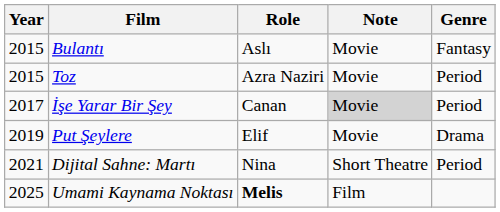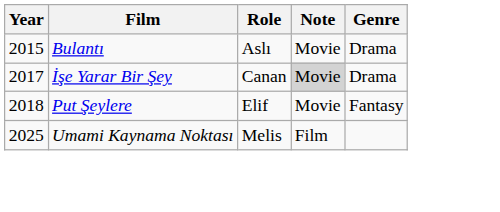 <table class="wikitable" style="font-size:90%;">
 <tr>
 <th>Year</th>
 <th>Film</th>
 <th>Role</th>
 <th>Note</th>
 <th>Genre</th>
 </tr>
 <tr>
 <td>2015</td>
 <td><em><a href='#'>Bulantı</a></em></td>
 <td>Aslı</td>
 <td>Movie</td>
-<td>Fantasy</td>
-</tr>
-<tr>
-<td>2015</td>
-<td><em><a href='#'>Toz</a></em></td>
-<td>Azra Naziri</td>
-<td>Movie</td>
-<td>Period</td>
+<td>Drama</td>
 </tr>
 <tr>
 <td>2017</td>
 <td><em><a href='#'>İşe Yarar Bir Şey</a></em></td>
 <td>Canan</td>
 <td style="background: lightgrey;">Movie</td>
-<td>Period</td>
+<td>Drama</td>
 </tr>
 <tr>
-<td>2019</td>
+<td>2018</td>
 <td><em><a href='#'>Put Şeylere</a></em></td>
 <td>Elif</td>
 <td>Movie</td>
-<td>Drama</td>
-</tr>
-<tr>
-<td>2021</td>
-<td><em>Dijital Sahne: Martı</em></td>
-<td>Nina</td>
-<td>Short Theatre</td>
-<td>Period</td>
+<td>Fantasy</td>
 </tr>
 <tr>
 <td>2025</td>
 <td><em>Umami Kaynama Noktası</em></td>
-<td><strong>Melis</strong></td>
+<td>Melis</td>
 <td>Film</td>
 <td></td>
 </tr>
 </table>
